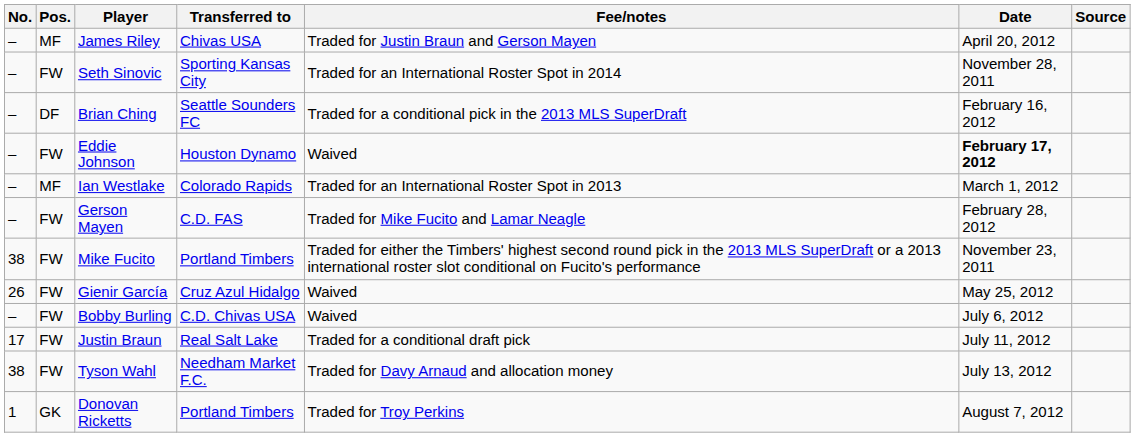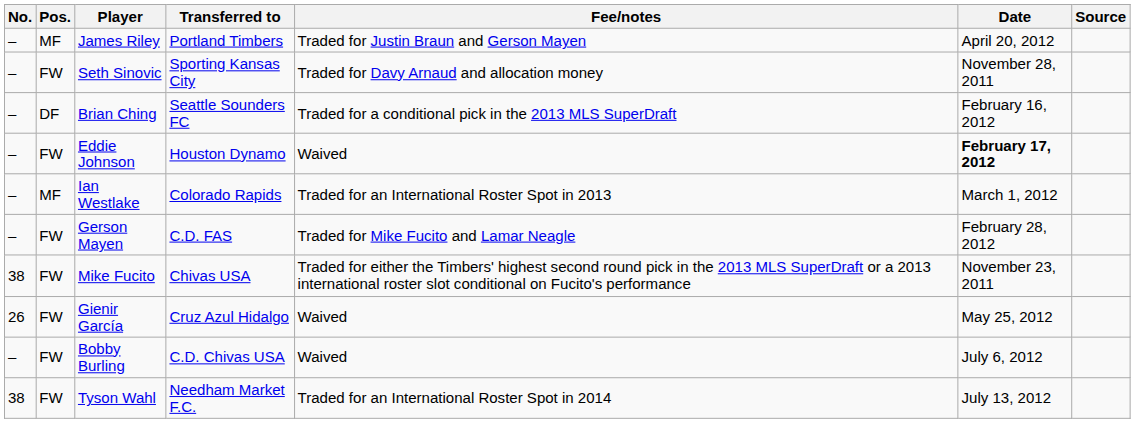 <table class="wikitable sortable" style="width:90%; text-align:center; font-size:95%; text-align:left;">
 <tr>
 <th><strong>No.</strong></th>
 <th><strong>Pos.</strong></th>
 <th><strong>Player</strong></th>
 <th><strong>Transferred to</strong></th>
 <th><strong>Fee/notes</strong></th>
 <th><strong>Date</strong></th>
 <th><strong>Source</strong></th>
 </tr>
 <tr>
 <td>–</td>
 <td>MF</td>
 <td> <a href='#'>James Riley</a></td>
-<td> <a href='#'>Chivas USA</a></td>
+<td> <a href='#'>Portland Timbers</a></td>
 <td>Traded for <a href='#'>Justin Braun</a> and <a href='#'>Gerson Mayen</a></td>
 <td>April 20, 2012</td>
 <td></td>
 </tr>
 <tr>
 <td>–</td>
 <td>FW</td>
 <td> <a href='#'>Seth Sinovic</a></td>
 <td> <a href='#'>Sporting Kansas City</a></td>
-<td>Traded for an International Roster Spot in 2014</td>
+<td>Traded for <a href='#'>Davy Arnaud</a> and allocation money</td>
 <td>November 28, 2011</td>
 <td></td>
 </tr>
 <tr>
 <td>–</td>
 <td>DF</td>
 <td> <a href='#'>Brian Ching</a></td>
 <td> <a href='#'>Seattle Sounders FC</a></td>
 <td>Traded for a conditional pick in the <a href='#'>2013 MLS SuperDraft</a></td>
 <td>February 16, 2012</td>
 <td></td>
 </tr>
 <tr>
 <td>–</td>
 <td>FW</td>
 <td> <a href='#'>Eddie Johnson</a></td>
 <td> <a href='#'>Houston Dynamo</a></td>
 <td>Waived</td>
 <td><strong>February 17, 2012</strong></td>
 <td></td>
 </tr>
 <tr>
 <td>–</td>
 <td>MF</td>
 <td> <a href='#'>Ian Westlake</a></td>
 <td> <a href='#'>Colorado Rapids</a></td>
 <td>Traded for an International Roster Spot in 2013</td>
 <td>March 1, 2012</td>
 <td></td>
 </tr>
 <tr>
 <td>–</td>
 <td>FW</td>
 <td> <a href='#'>Gerson Mayen</a></td>
 <td> <a href='#'>C.D. FAS</a></td>
 <td>Traded for <a href='#'>Mike Fucito</a> and <a href='#'>Lamar Neagle</a></td>
 <td>February 28, 2012</td>
 <td></td>
 </tr>
 <tr>
 <td>38</td>
 <td>FW</td>
 <td> <a href='#'>Mike Fucito</a></td>
-<td> <a href='#'>Portland Timbers</a></td>
+<td> <a href='#'>Chivas USA</a></td>
 <td>Traded for either the Timbers' highest second round pick in the <a href='#'>2013 MLS SuperDraft</a> or a 2013 international roster slot conditional on Fucito's performance</td>
 <td>November 23, 2011</td>
 <td></td>
 </tr>
 <tr>
 <td>26</td>
 <td>FW</td>
 <td> <a href='#'>Gienir García</a></td>
 <td> <a href='#'>Cruz Azul Hidalgo</a></td>
 <td>Waived</td>
 <td>May 25, 2012</td>
 <td></td>
 </tr>
 <tr>
 <td>–</td>
 <td>FW</td>
 <td> <a href='#'>Bobby Burling</a></td>
 <td> <a href='#'>C.D. Chivas USA</a></td>
 <td>Waived</td>
 <td>July 6, 2012</td>
 <td></td>
 </tr>
 <tr>
-<td>17</td>
-<td>FW</td>
-<td> <a href='#'>Justin Braun</a></td>
-<td> <a href='#'>Real Salt Lake</a></td>
-<td>Traded for a conditional draft pick</td>
-<td>July 11, 2012</td>
-<td></td>
-</tr>
-<tr>
 <td>38</td>
 <td>FW</td>
 <td> <a href='#'>Tyson Wahl</a></td>
 <td> <a href='#'>Needham Market F.C.</a></td>
-<td>Traded for <a href='#'>Davy Arnaud</a> and allocation money</td>
+<td>Traded for an International Roster Spot in 2014</td>
 <td>July 13, 2012</td>
 <td></td>
 </tr>
-<tr>
-<td>1</td>
-<td>GK</td>
-<td> <a href='#'>Donovan Ricketts</a></td>
-<td> <a href='#'>Portland Timbers</a></td>
-<td>Traded for <a href='#'>Troy Perkins</a></td>
-<td>August 7, 2012</td>
-<td></td>
-</tr>
 </table>
